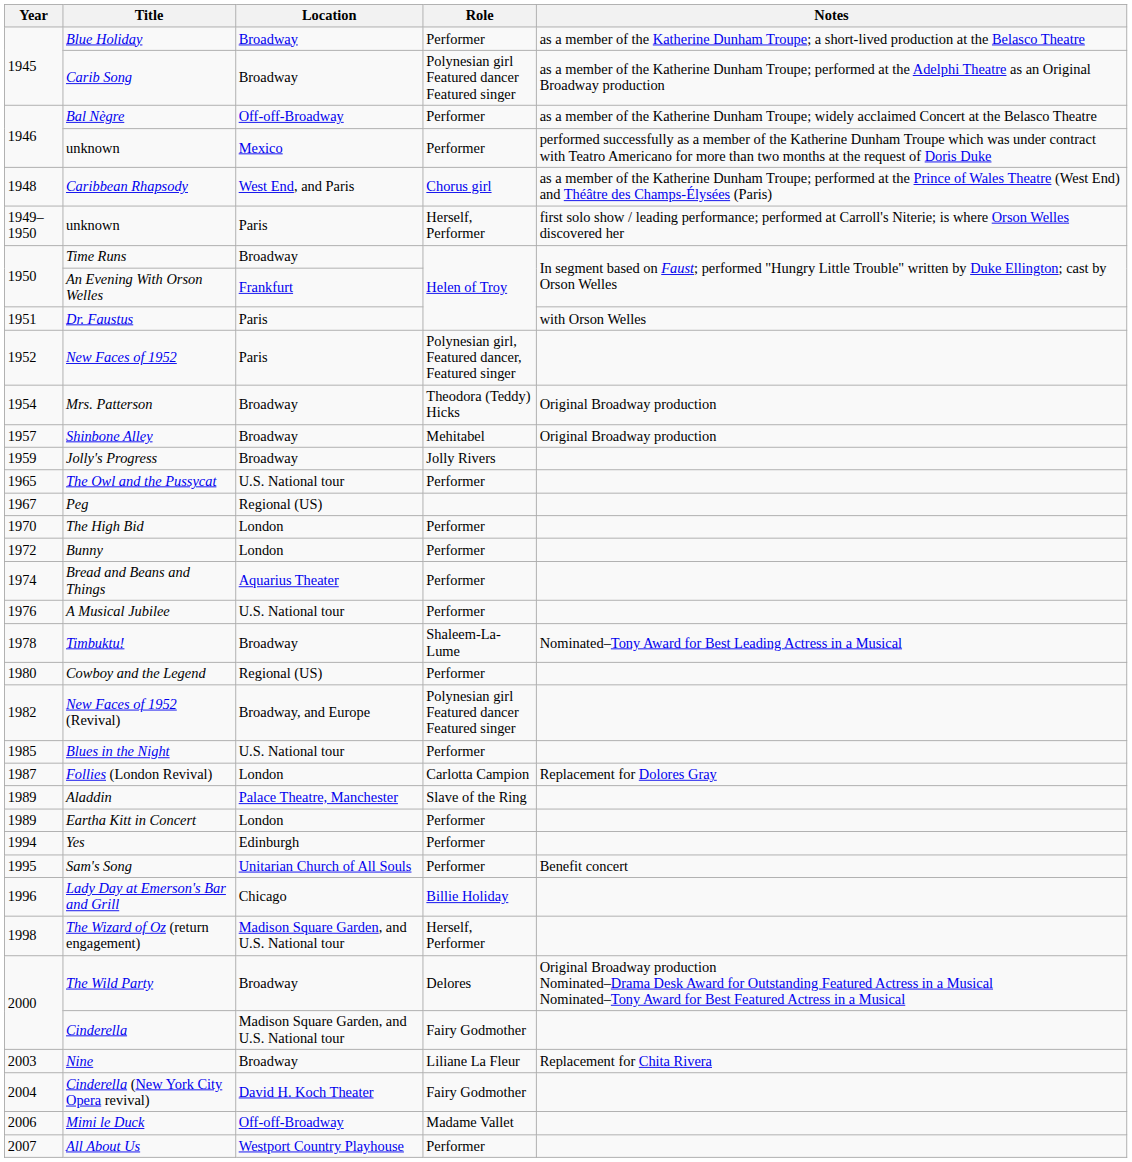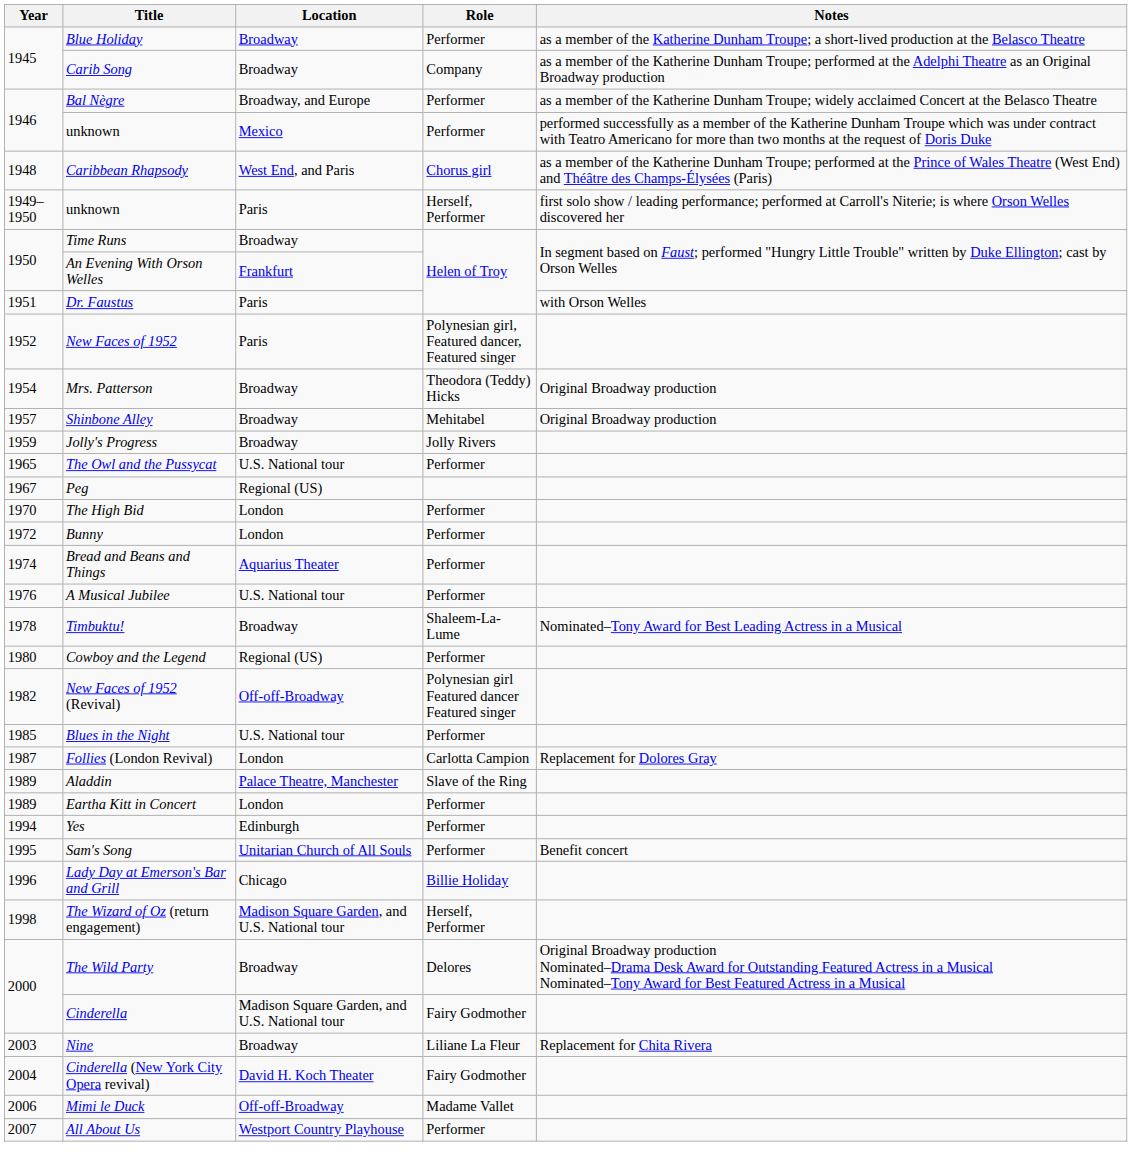 <table class="wikitable sortable">
 <tr>
 <th>Year</th>
 <th>Title</th>
 <th>Location</th>
 <th>Role</th>
 <th>Notes</th>
 </tr>
 <tr>
 <td rowspan="2">1945</td>
 <td><em><a href='#'>Blue Holiday</a></em></td>
 <td><a href='#'>Broadway</a></td>
 <td>Performer</td>
 <td>as a member of the <a href='#'>Katherine Dunham Troupe</a>; a short-lived production at the <a href='#'>Belasco Theatre</a></td>
 </tr>
 <tr>
 <td><em><a href='#'>Carib Song</a></em></td>
 <td>Broadway</td>
-<td>Polynesian girl<br>Featured dancer<br>Featured singer</td>
+<td>Company</td>
 <td>as a member of the Katherine Dunham Troupe; performed at the <a href='#'>Adelphi Theatre</a> as an Original Broadway production</td>
 </tr>
 <tr>
 <td rowspan="2">1946</td>
 <td><em><a href='#'>Bal Nègre</a></em></td>
-<td><a href='#'>Off-off-Broadway</a></td>
+<td>Broadway, and Europe</td>
 <td>Performer</td>
 <td>as a member of the Katherine Dunham Troupe; widely acclaimed Concert at the Belasco Theatre</td>
 </tr>
 <tr>
 <td>unknown</td>
 <td><a href='#'>Mexico</a></td>
 <td>Performer</td>
 <td>performed successfully as a member of the Katherine Dunham Troupe which was under contract with Teatro Americano for more than two months at the request of <a href='#'>Doris Duke</a></td>
 </tr>
 <tr>
 <td>1948</td>
 <td><em><a href='#'>Caribbean Rhapsody</a></em></td>
 <td><a href='#'>West End</a>, and Paris</td>
 <td><a href='#'>Chorus girl</a></td>
 <td>as a member of the Katherine Dunham Troupe; performed at the <a href='#'>Prince of Wales Theatre</a> (West End) and <a href='#'>Théâtre des Champs-Élysées</a> (Paris)</td>
 </tr>
 <tr>
 <td>1949–1950</td>
 <td>unknown</td>
 <td>Paris</td>
 <td>Herself,<br>Performer</td>
 <td>first solo show / leading performance; performed at Carroll's Niterie; is where <a href='#'>Orson Welles</a> discovered her</td>
 </tr>
 <tr>
 <td rowspan="2">1950</td>
 <td><em>Time Runs</em></td>
 <td>Broadway</td>
 <td rowspan="3"><a href='#'>Helen of Troy</a></td>
 <td rowspan="2">In segment based on <em><a href='#'>Faust</a></em>; performed "Hungry Little Trouble" written by <a href='#'>Duke Ellington</a>; cast by Orson Welles</td>
 </tr>
 <tr>
 <td><em>An Evening With Orson Welles</em></td>
 <td><a href='#'>Frankfurt</a></td>
 </tr>
 <tr>
 <td>1951</td>
 <td><em><a href='#'>Dr. Faustus</a></em></td>
 <td>Paris</td>
 <td>with Orson Welles</td>
 </tr>
 <tr>
 <td>1952</td>
 <td><em><a href='#'>New Faces of 1952</a></em></td>
 <td>Paris</td>
 <td>Polynesian girl,<br>Featured dancer,<br>Featured singer</td>
 <td></td>
 </tr>
 <tr>
 <td>1954</td>
 <td><em>Mrs. Patterson</em></td>
 <td>Broadway</td>
 <td>Theodora (Teddy) Hicks</td>
 <td>Original Broadway production</td>
 </tr>
 <tr>
 <td>1957</td>
 <td><em><a href='#'>Shinbone Alley</a></em></td>
 <td>Broadway</td>
 <td>Mehitabel</td>
 <td>Original Broadway production</td>
 </tr>
 <tr>
 <td>1959</td>
 <td><em>Jolly's Progress</em></td>
 <td>Broadway</td>
 <td>Jolly Rivers</td>
 <td></td>
 </tr>
 <tr>
 <td>1965</td>
 <td><em><a href='#'>The Owl and the Pussycat</a></em></td>
 <td>U.S. National tour</td>
 <td>Performer</td>
 <td></td>
 </tr>
 <tr>
 <td>1967</td>
 <td><em>Peg</em></td>
 <td>Regional (US)</td>
 <td></td>
 <td></td>
 </tr>
 <tr>
 <td>1970</td>
 <td><em>The High Bid</em></td>
 <td>London</td>
 <td>Performer</td>
 <td></td>
 </tr>
 <tr>
 <td>1972</td>
 <td><em>Bunny</em></td>
 <td>London</td>
 <td>Performer</td>
 <td></td>
 </tr>
 <tr>
 <td>1974</td>
 <td><em>Bread and Beans and Things</em></td>
 <td><a href='#'>Aquarius Theater</a></td>
 <td>Performer</td>
 <td></td>
 </tr>
 <tr>
 <td>1976</td>
 <td><em>A Musical Jubilee</em></td>
 <td>U.S. National tour</td>
 <td>Performer</td>
 <td></td>
 </tr>
 <tr>
 <td>1978</td>
 <td><em><a href='#'>Timbuktu!</a></em></td>
 <td>Broadway</td>
 <td>Shaleem-La-Lume</td>
 <td>Nominated–<a href='#'>Tony Award for Best Leading Actress in a Musical</a></td>
 </tr>
 <tr>
 <td>1980</td>
 <td><em>Cowboy and the Legend</em></td>
 <td>Regional (US)</td>
 <td>Performer</td>
 <td></td>
 </tr>
 <tr>
 <td>1982</td>
 <td><em><a href='#'>New Faces of 1952</a></em> (Revival)</td>
-<td>Broadway, and Europe</td>
+<td><a href='#'>Off-off-Broadway</a></td>
 <td>Polynesian girl<br>Featured dancer<br>Featured singer</td>
 <td></td>
 </tr>
 <tr>
 <td>1985</td>
 <td><em><a href='#'>Blues in the Night</a></em></td>
 <td>U.S. National tour</td>
 <td>Performer</td>
 <td></td>
 </tr>
 <tr>
 <td>1987</td>
 <td><em><a href='#'>Follies</a></em> (London Revival)</td>
 <td>London</td>
 <td>Carlotta Campion</td>
 <td>Replacement for <a href='#'>Dolores Gray</a></td>
 </tr>
 <tr>
 <td>1989</td>
 <td><em>Aladdin</em></td>
 <td><a href='#'>Palace Theatre, Manchester</a></td>
 <td>Slave of the Ring</td>
 <td></td>
 </tr>
 <tr>
 <td>1989</td>
 <td><em>Eartha Kitt in Concert</em></td>
 <td>London</td>
 <td>Performer</td>
 <td></td>
 </tr>
 <tr>
 <td>1994</td>
 <td><em>Yes</em></td>
 <td>Edinburgh</td>
 <td>Performer</td>
 <td></td>
 </tr>
 <tr>
 <td>1995</td>
 <td><em>Sam's Song</em></td>
 <td><a href='#'>Unitarian Church of All Souls</a></td>
 <td>Performer</td>
 <td>Benefit concert</td>
 </tr>
 <tr>
 <td>1996</td>
 <td><em><a href='#'>Lady Day at Emerson's Bar and Grill</a></em></td>
 <td>Chicago</td>
 <td><a href='#'>Billie Holiday</a></td>
 <td></td>
 </tr>
 <tr>
 <td>1998</td>
 <td><em><a href='#'>The Wizard of Oz</a></em> (return engagement)</td>
 <td><a href='#'>Madison Square Garden</a>, and U.S. National tour</td>
 <td>Herself,<br>Performer</td>
 <td></td>
 </tr>
 <tr>
 <td rowspan="2">2000</td>
 <td><em><a href='#'>The Wild Party</a></em></td>
 <td>Broadway</td>
 <td>Delores</td>
 <td>Original Broadway production <br> Nominated–<a href='#'>Drama Desk Award for Outstanding Featured Actress in a Musical</a> <br> Nominated–<a href='#'>Tony Award for Best Featured Actress in a Musical</a></td>
 </tr>
 <tr>
 <td><em><a href='#'>Cinderella</a></em></td>
 <td>Madison Square Garden, and U.S. National tour</td>
 <td>Fairy Godmother</td>
 <td></td>
 </tr>
 <tr>
 <td>2003</td>
 <td><em><a href='#'>Nine</a></em></td>
 <td>Broadway</td>
 <td>Liliane La Fleur</td>
 <td>Replacement for <a href='#'>Chita Rivera</a></td>
 </tr>
 <tr>
 <td>2004</td>
 <td><em><a href='#'>Cinderella</a></em> (<a href='#'>New York City Opera</a> revival)</td>
 <td><a href='#'>David H. Koch Theater</a></td>
 <td>Fairy Godmother</td>
 <td></td>
 </tr>
 <tr>
 <td>2006</td>
 <td><em><a href='#'>Mimi le Duck</a></em></td>
 <td><a href='#'>Off-off-Broadway</a></td>
 <td>Madame Vallet</td>
 <td></td>
 </tr>
 <tr>
 <td>2007</td>
 <td><em><a href='#'>All About Us</a></em></td>
 <td><a href='#'>Westport Country Playhouse</a></td>
 <td>Performer</td>
 <td></td>
 </tr>
 </table>
